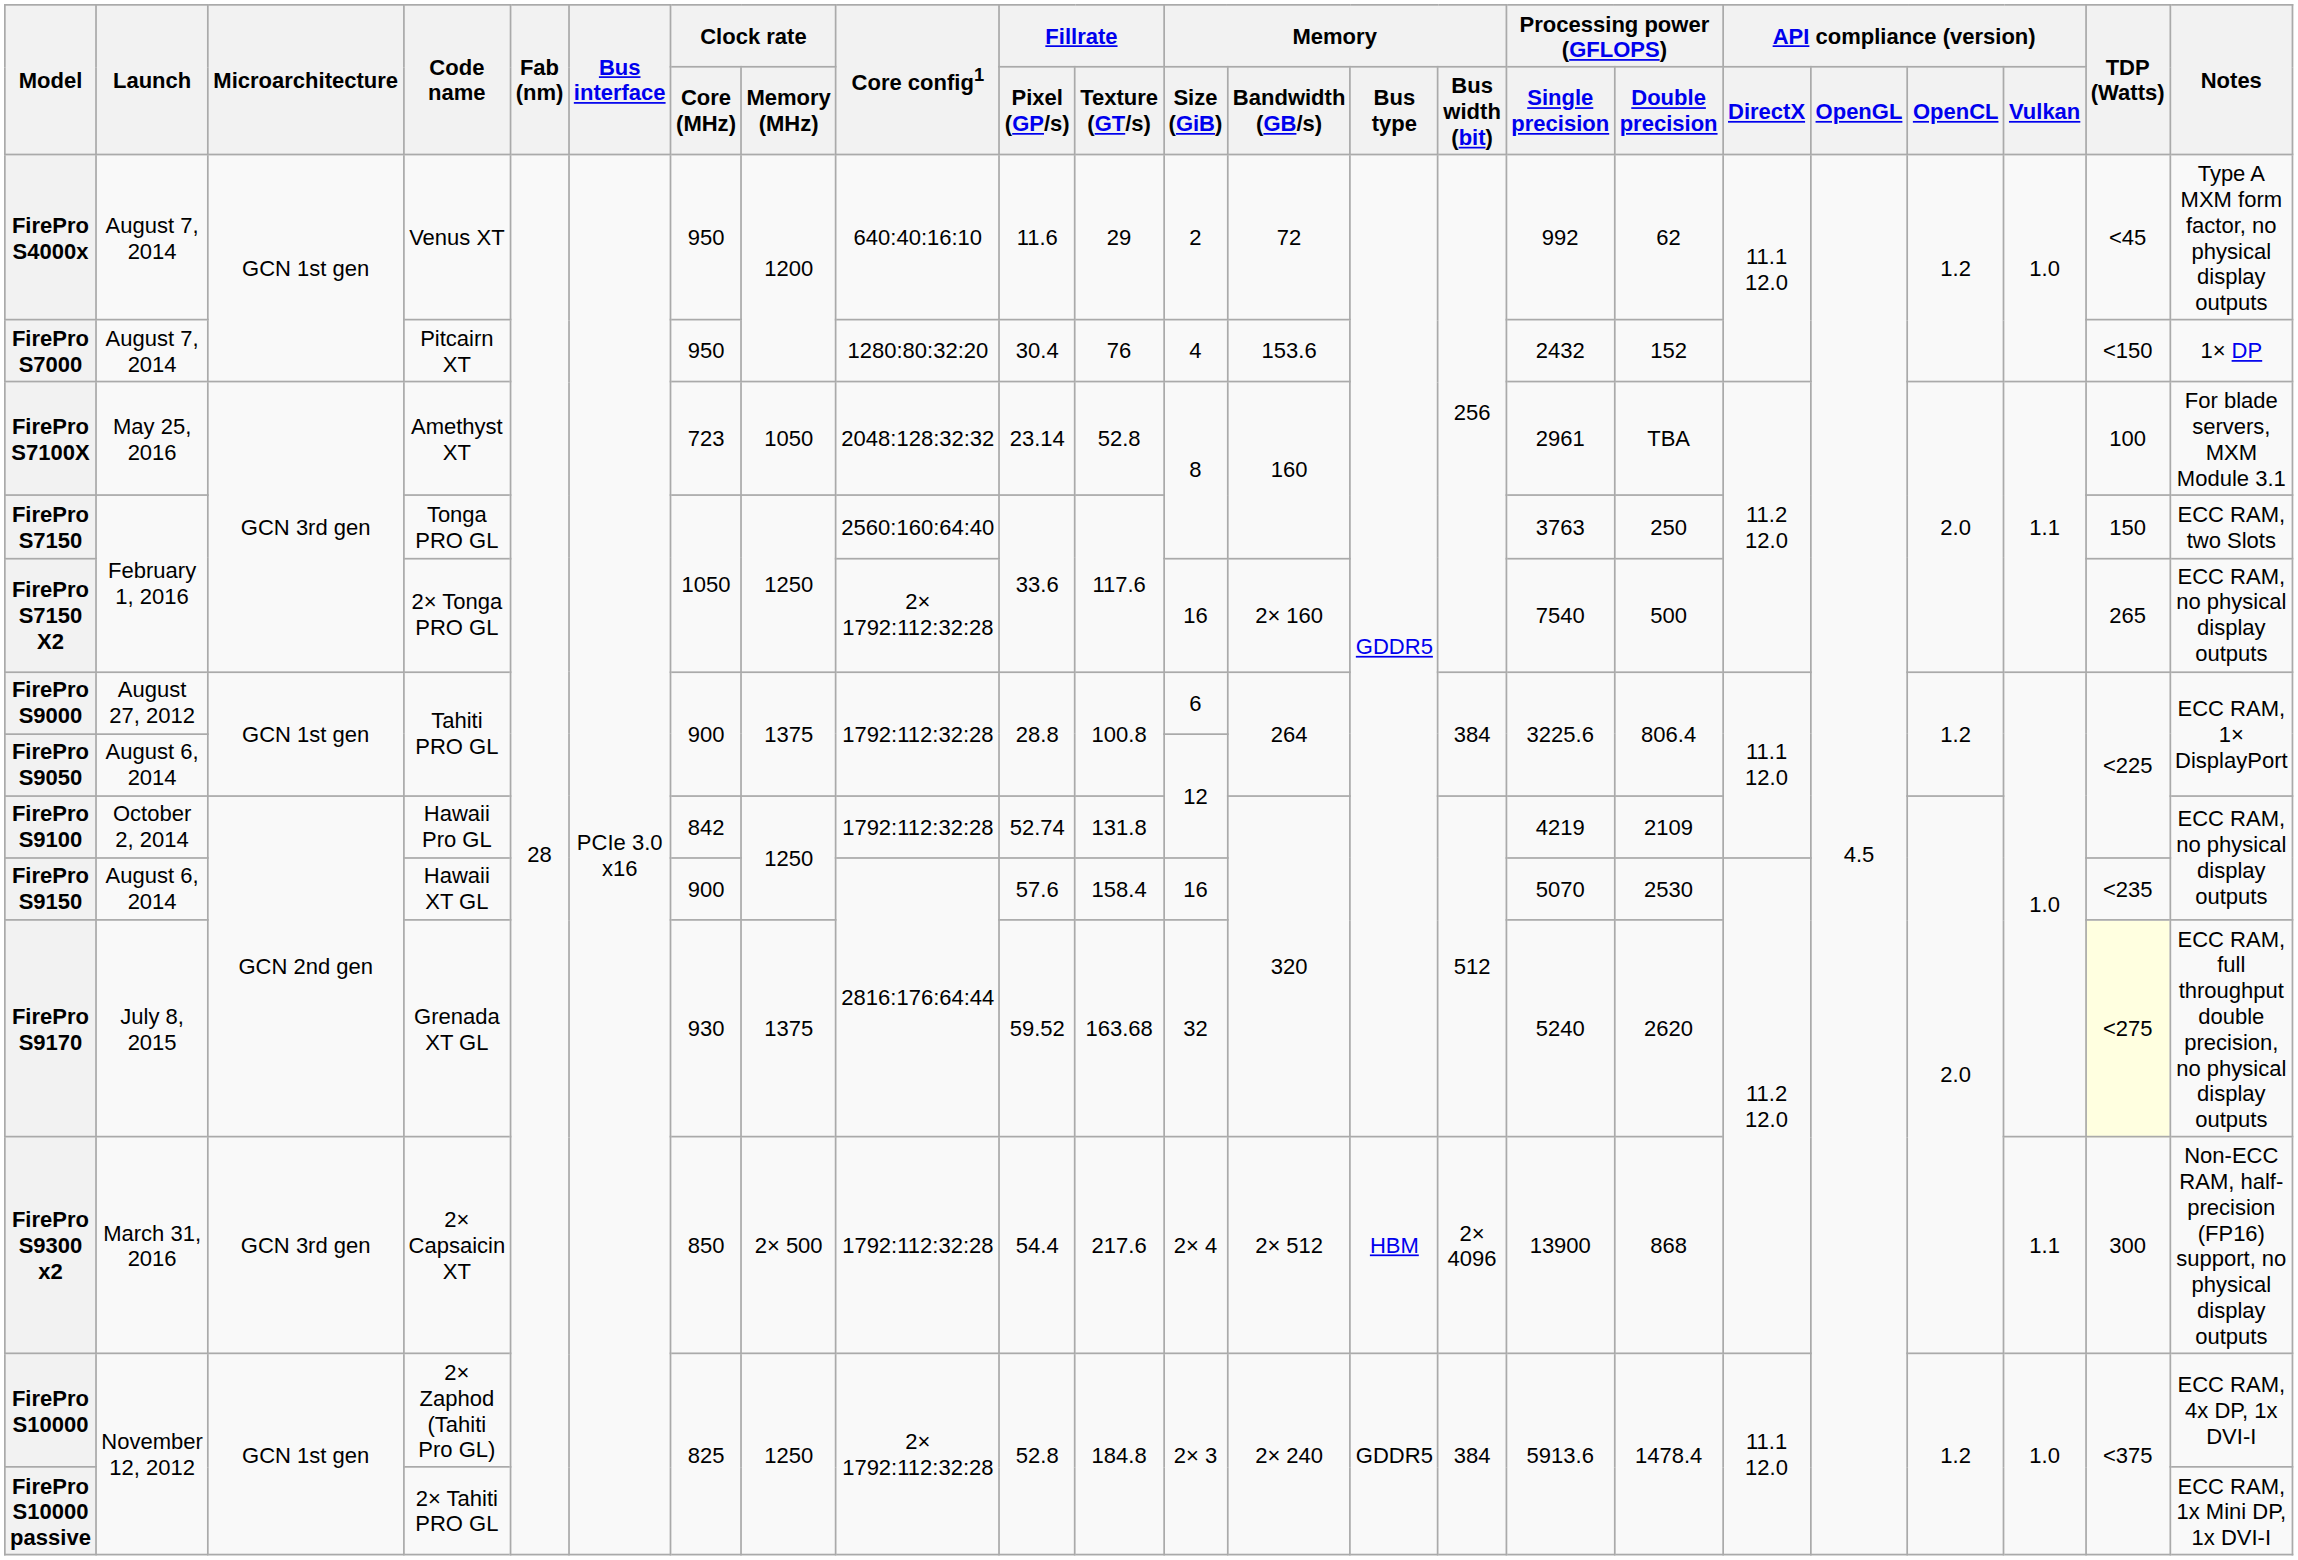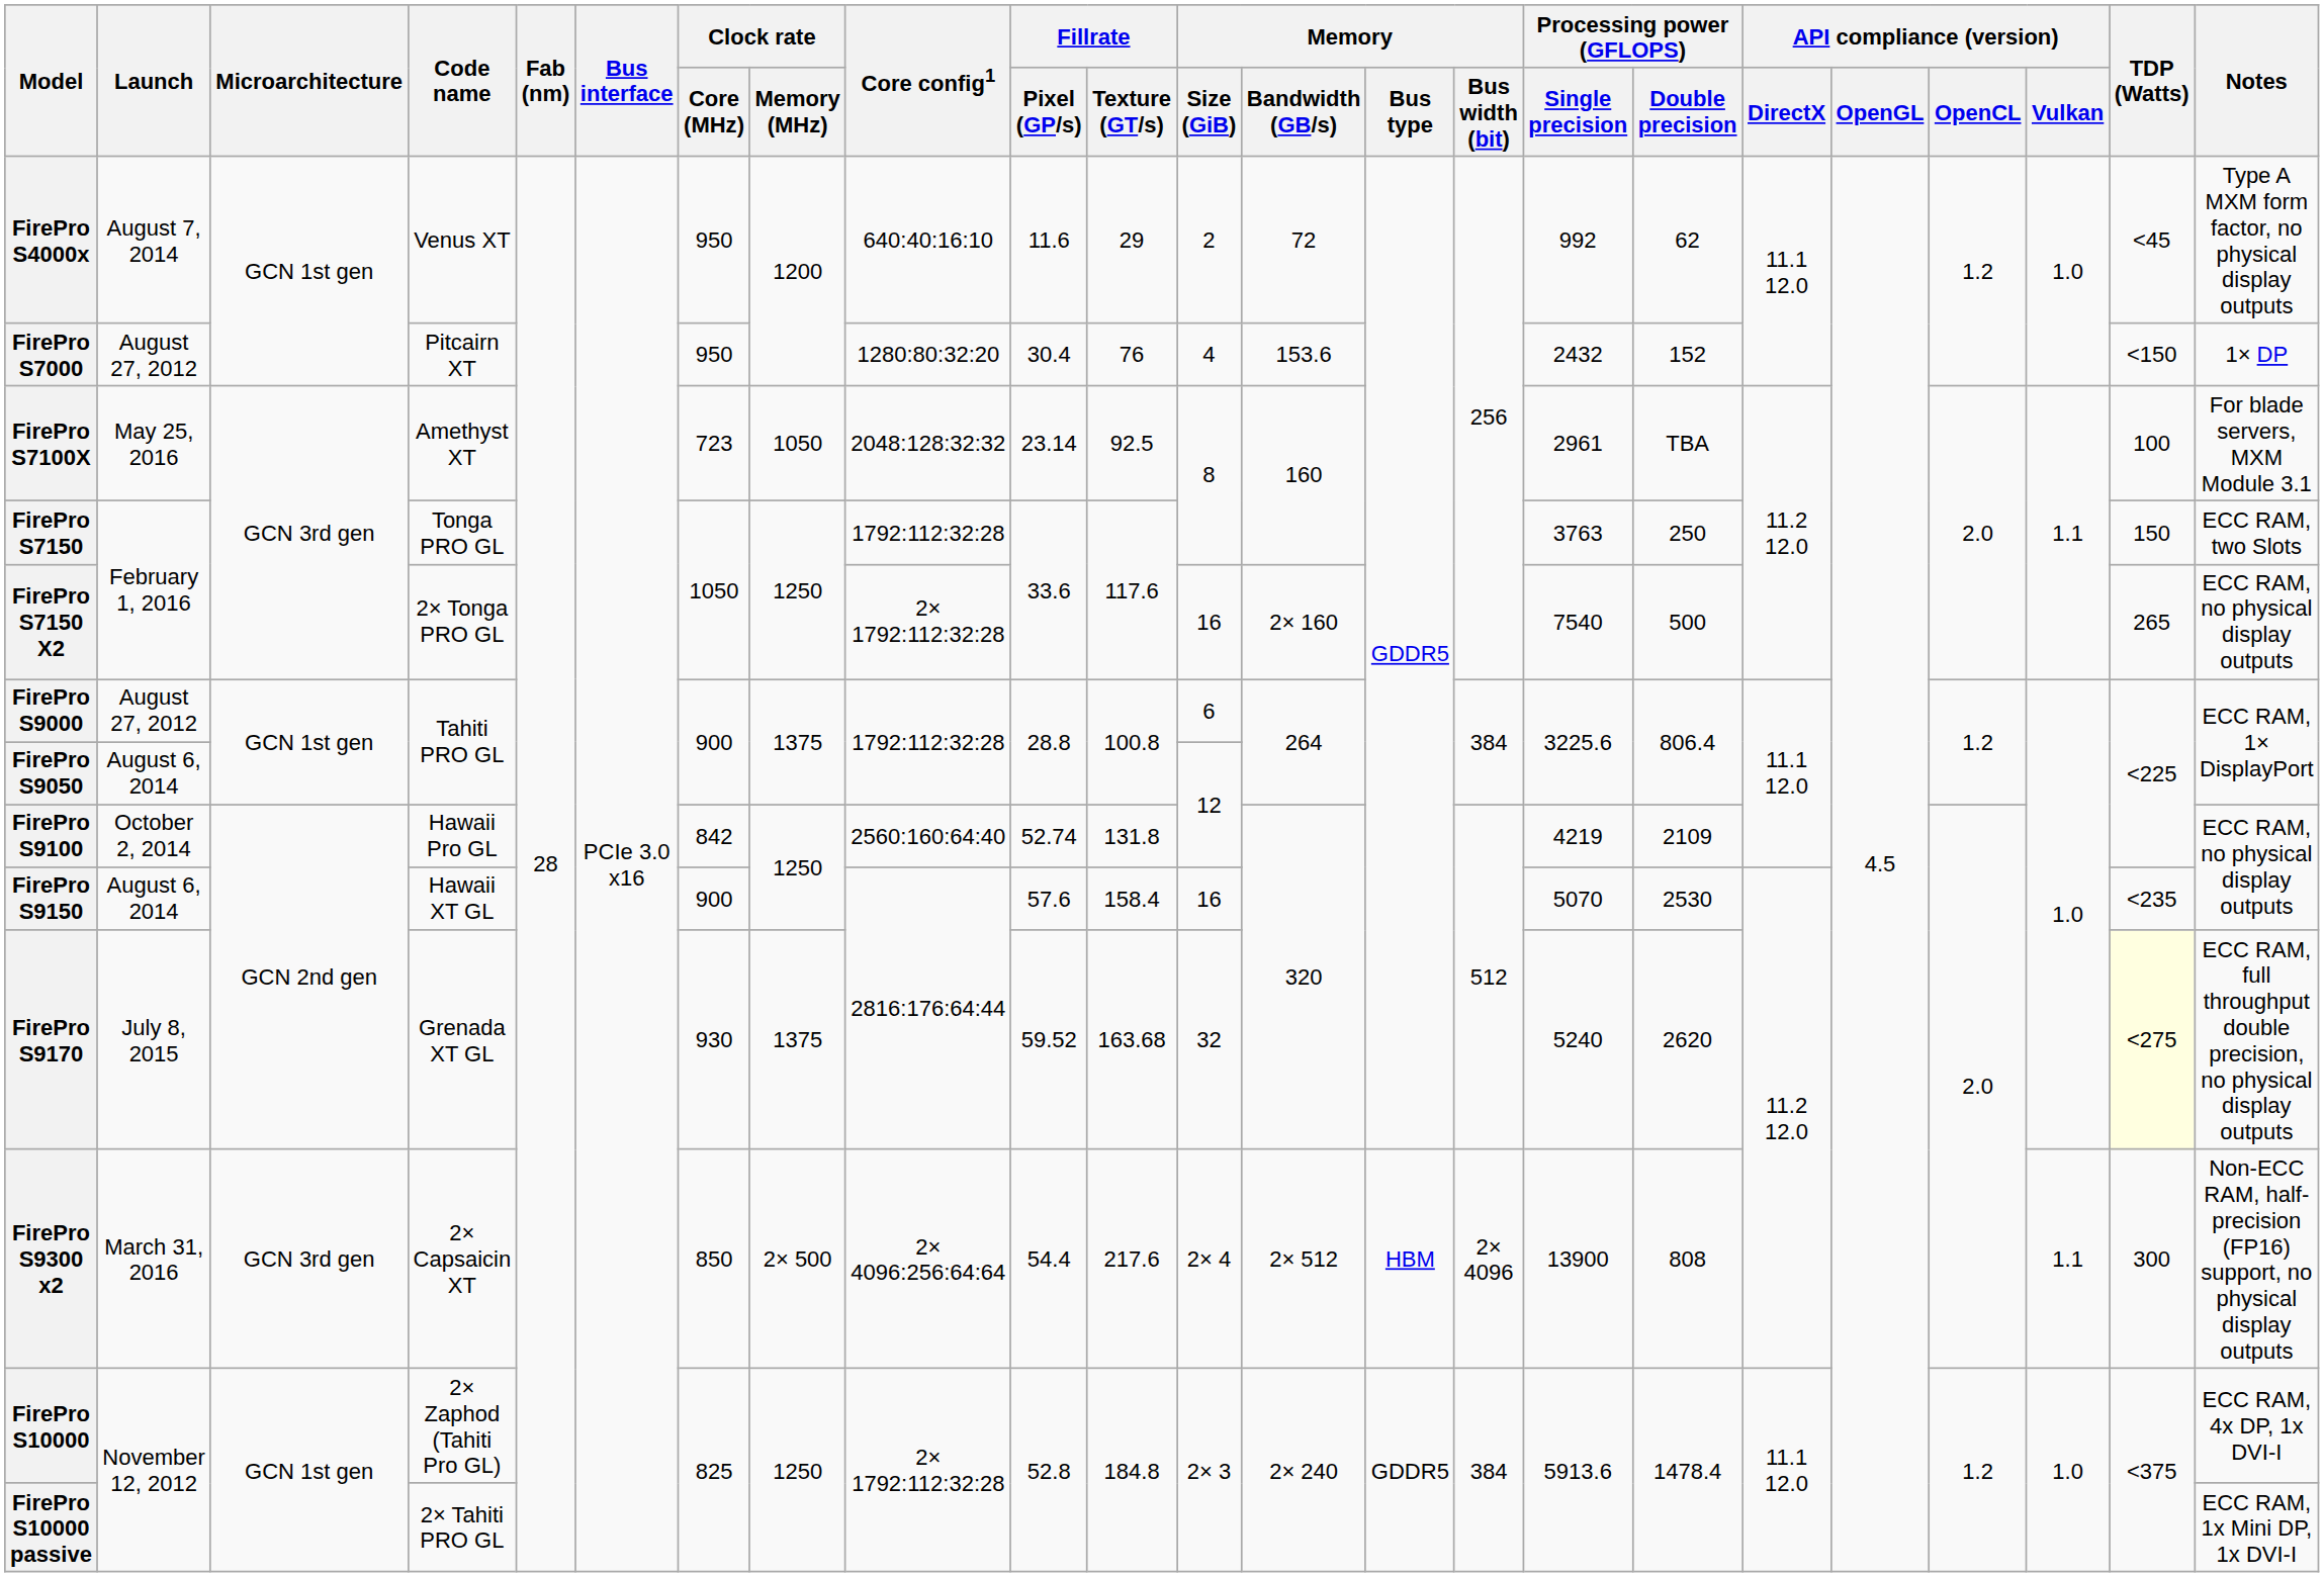 <table class="mw-datatable wikitable sortable sort-under" style="font-size: 80%; text-align:center;">
 <tr>
 <th rowspan="2" style="width:12em">Model</th>
 <th rowspan="2">Launch</th>
 <th rowspan="2">Microarchitecture</th>
 <th rowspan="2">Code name</th>
 <th rowspan="2">Fab (nm)</th>
 <th rowspan="2"><a href='#'>Bus interface</a></th>
 <th colspan="2">Clock rate</th>
 <th rowspan="2">Core config<sup>1</sup></th>
 <th colspan="2"><a href='#'>Fillrate</a></th>
 <th colspan="4">Memory</th>
 <th colspan="2">Processing power<br>(<a href='#'>GFLOPS</a>)</th>
 <th colspan="4"><a href='#'>API</a> compliance (version)</th>
 <th rowspan="2">TDP (Watts)</th>
 <th rowspan="2">Notes</th>
 </tr>
 <tr>
 <th>Core (MHz)</th>
 <th>Memory (MHz)</th>
 <th>Pixel (<a href='#'>GP</a>/s)</th>
 <th>Texture (<a href='#'>GT</a>/s)</th>
 <th>Size (<a href='#'>GiB</a>)</th>
 <th>Bandwidth (<a href='#'>GB</a>/s)</th>
 <th>Bus type</th>
 <th>Bus width (<a href='#'>bit</a>)</th>
 <th><a href='#'>Single precision</a></th>
 <th><a href='#'>Double precision</a></th>
 <th><a href='#'>DirectX</a></th>
 <th><a href='#'>OpenGL</a></th>
 <th><a href='#'>OpenCL</a></th>
 <th><a href='#'>Vulkan</a></th>
 </tr>
 <tr>
 <th>FirePro S4000x</th>
 <td>August 7, 2014</td>
 <td rowspan="2">GCN 1st gen</td>
 <td>Venus XT</td>
 <td rowspan="13">28</td>
 <td rowspan="13">PCIe 3.0 x16</td>
 <td>950</td>
 <td rowspan="2">1200</td>
 <td>640:40:16:10</td>
 <td>11.6</td>
 <td>29</td>
 <td>2</td>
 <td>72</td>
 <td rowspan="10"><a href='#'>GDDR5</a></td>
 <td rowspan="5">256</td>
 <td>992</td>
 <td>62</td>
 <td rowspan="2">11.1 12.0</td>
 <td rowspan="13">4.5</td>
 <td rowspan="2">1.2</td>
 <td rowspan=2>1.0</td>
 <td><45</td>
 <td>Type A MXM form factor, no physical display outputs</td>
 </tr>
 <tr>
 <th>FirePro S7000</th>
-<td>August 7, 2014</td>
+<td>August 27, 2012</td>
 <td>Pitcairn XT</td>
 <td>950</td>
 <td>1280:80:32:20</td>
 <td>30.4</td>
 <td>76</td>
 <td>4</td>
 <td>153.6</td>
 <td>2432</td>
 <td>152</td>
 <td><150</td>
 <td>1× <a href='#'>DP</a></td>
 </tr>
 <tr>
 <th>FirePro S7100X</th>
 <td>May 25, 2016</td>
 <td rowspan="3">GCN 3rd gen</td>
 <td>Amethyst XT</td>
 <td>723</td>
 <td>1050</td>
 <td>2048:128:32:32</td>
 <td>23.14</td>
-<td>52.8</td>
+<td>92.5</td>
 <td rowspan="2">8</td>
 <td rowspan="2">160</td>
 <td>2961</td>
 <td>TBA</td>
 <td rowspan="3">11.2 12.0</td>
 <td rowspan="3">2.0</td>
 <td rowspan=3>1.1</td>
 <td>100</td>
 <td>For blade servers, MXM Module 3.1</td>
 </tr>
 <tr>
 <th>FirePro S7150</th>
 <td rowspan="2">February 1, 2016</td>
 <td>Tonga PRO GL</td>
 <td rowspan="2">1050</td>
 <td rowspan="2">1250</td>
-<td>2560:160:64:40</td>
+<td>1792:112:32:28</td>
 <td rowspan="2">33.6</td>
 <td rowspan="2">117.6</td>
 <td>3763</td>
 <td>250</td>
 <td>150</td>
 <td>ECC RAM, two Slots</td>
 </tr>
 <tr>
 <th>FirePro S7150 X2</th>
 <td>2× Tonga PRO GL</td>
 <td>2× 1792:112:32:28</td>
 <td>16</td>
 <td>2× 160</td>
 <td>7540</td>
 <td>500</td>
 <td>265</td>
 <td>ECC RAM, no physical display outputs</td>
 </tr>
 <tr>
 <th>FirePro S9000</th>
 <td>August 27, 2012</td>
 <td rowspan="2">GCN 1st gen</td>
 <td rowspan="2">Tahiti PRO GL</td>
 <td rowspan="2">900</td>
 <td rowspan="2">1375</td>
 <td rowspan="2">1792:112:32:28</td>
 <td rowspan="2">28.8</td>
 <td rowspan="2">100.8</td>
 <td>6</td>
 <td rowspan="2">264</td>
 <td rowspan="2">384</td>
 <td rowspan="2">3225.6</td>
 <td rowspan="2">806.4</td>
 <td rowspan="3">11.1 12.0</td>
 <td rowspan="2">1.2</td>
 <td rowspan=5>1.0</td>
 <td rowspan="3"><225</td>
 <td rowspan="2">ECC RAM, 1× DisplayPort</td>
 </tr>
 <tr>
 <th>FirePro S9050</th>
 <td>August 6, 2014</td>
 <td rowspan="2">12</td>
 </tr>
 <tr>
 <th>FirePro S9100</th>
 <td>October 2, 2014</td>
 <td rowspan="3">GCN 2nd gen</td>
 <td>Hawaii Pro GL</td>
 <td>842</td>
 <td rowspan="2">1250</td>
-<td>1792:112:32:28</td>
+<td>2560:160:64:40</td>
 <td>52.74</td>
 <td>131.8</td>
 <td rowspan="3">320</td>
 <td rowspan="3">512</td>
 <td>4219</td>
 <td>2109</td>
 <td rowspan="4">2.0</td>
 <td rowspan="2">ECC RAM, no physical display outputs</td>
 </tr>
 <tr>
 <th>FirePro S9150</th>
 <td>August 6, 2014</td>
 <td>Hawaii XT GL</td>
 <td>900</td>
 <td rowspan="2">2816:176:64:44</td>
 <td>57.6</td>
 <td>158.4</td>
 <td>16</td>
 <td>5070</td>
 <td>2530</td>
 <td rowspan="3">11.2 12.0</td>
 <td><235</td>
 </tr>
 <tr>
 <th>FirePro S9170</th>
 <td>July 8, 2015</td>
 <td>Grenada XT GL</td>
 <td>930</td>
 <td>1375</td>
 <td>59.52</td>
 <td>163.68</td>
 <td>32</td>
 <td>5240</td>
 <td>2620</td>
 <td style="background: lightyellow;"><275</td>
 <td>ECC RAM, full throughput double precision, no physical display outputs</td>
 </tr>
 <tr>
 <th>FirePro S9300 x2</th>
 <td>March 31, 2016</td>
 <td>GCN 3rd gen</td>
 <td>2× Capsaicin XT</td>
 <td>850</td>
 <td>2× 500</td>
-<td>1792:112:32:28</td>
+<td>2× 4096:256:64:64</td>
 <td>54.4</td>
 <td>217.6</td>
 <td>2× 4</td>
 <td>2× 512</td>
 <td><a href='#'>HBM</a></td>
 <td>2× 4096</td>
 <td>13900</td>
-<td>868</td>
+<td>808</td>
 <td>1.1</td>
 <td>300</td>
 <td>Non-ECC RAM, half-precision (FP16) support, no physical display outputs</td>
 </tr>
 <tr>
 <th>FirePro S10000</th>
 <td rowspan="2">November 12, 2012</td>
 <td rowspan="2">GCN 1st gen</td>
 <td>2× Zaphod (Tahiti Pro GL)</td>
 <td rowspan="2">825</td>
 <td rowspan="2">1250</td>
 <td rowspan="2">2× 1792:112:32:28</td>
 <td rowspan="2">52.8</td>
 <td rowspan="2">184.8</td>
 <td rowspan="2">2× 3</td>
 <td rowspan="2">2× 240</td>
 <td rowspan="2">GDDR5</td>
 <td rowspan="2">384</td>
 <td rowspan="2">5913.6</td>
 <td rowspan="2">1478.4</td>
 <td rowspan="2">11.1 12.0</td>
 <td rowspan="2">1.2</td>
 <td rowspan="2">1.0</td>
 <td rowspan="2"><375</td>
 <td>ECC RAM, 4x DP, 1x DVI-I</td>
 </tr>
 <tr>
 <th>FirePro S10000 passive</th>
 <td>2× Tahiti PRO GL</td>
 <td>ECC RAM, 1x Mini DP, 1x DVI-I</td>
 </tr>
 </table>
